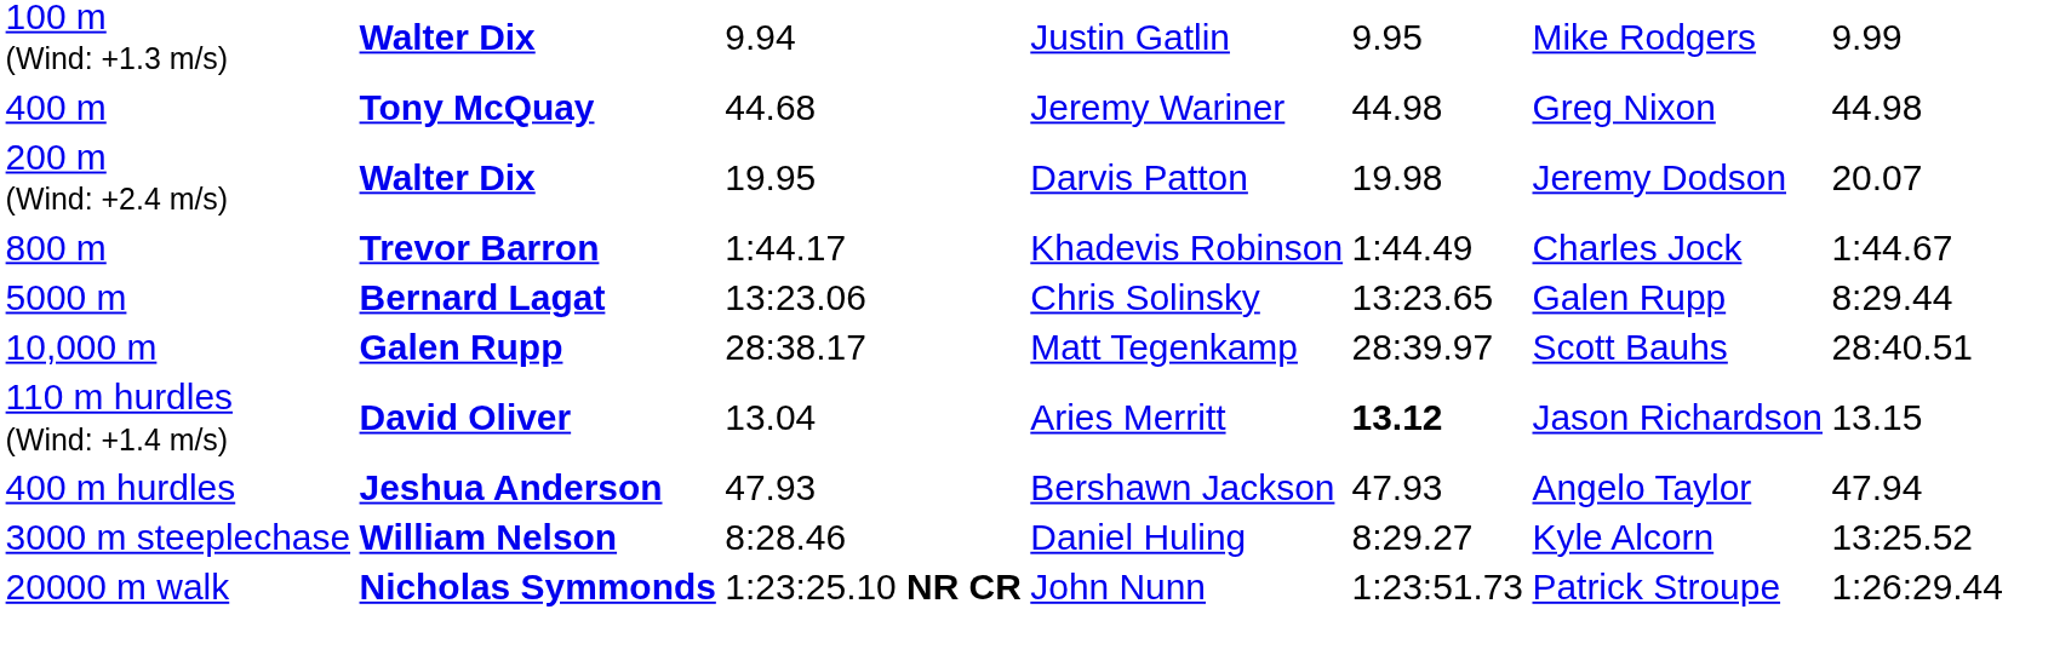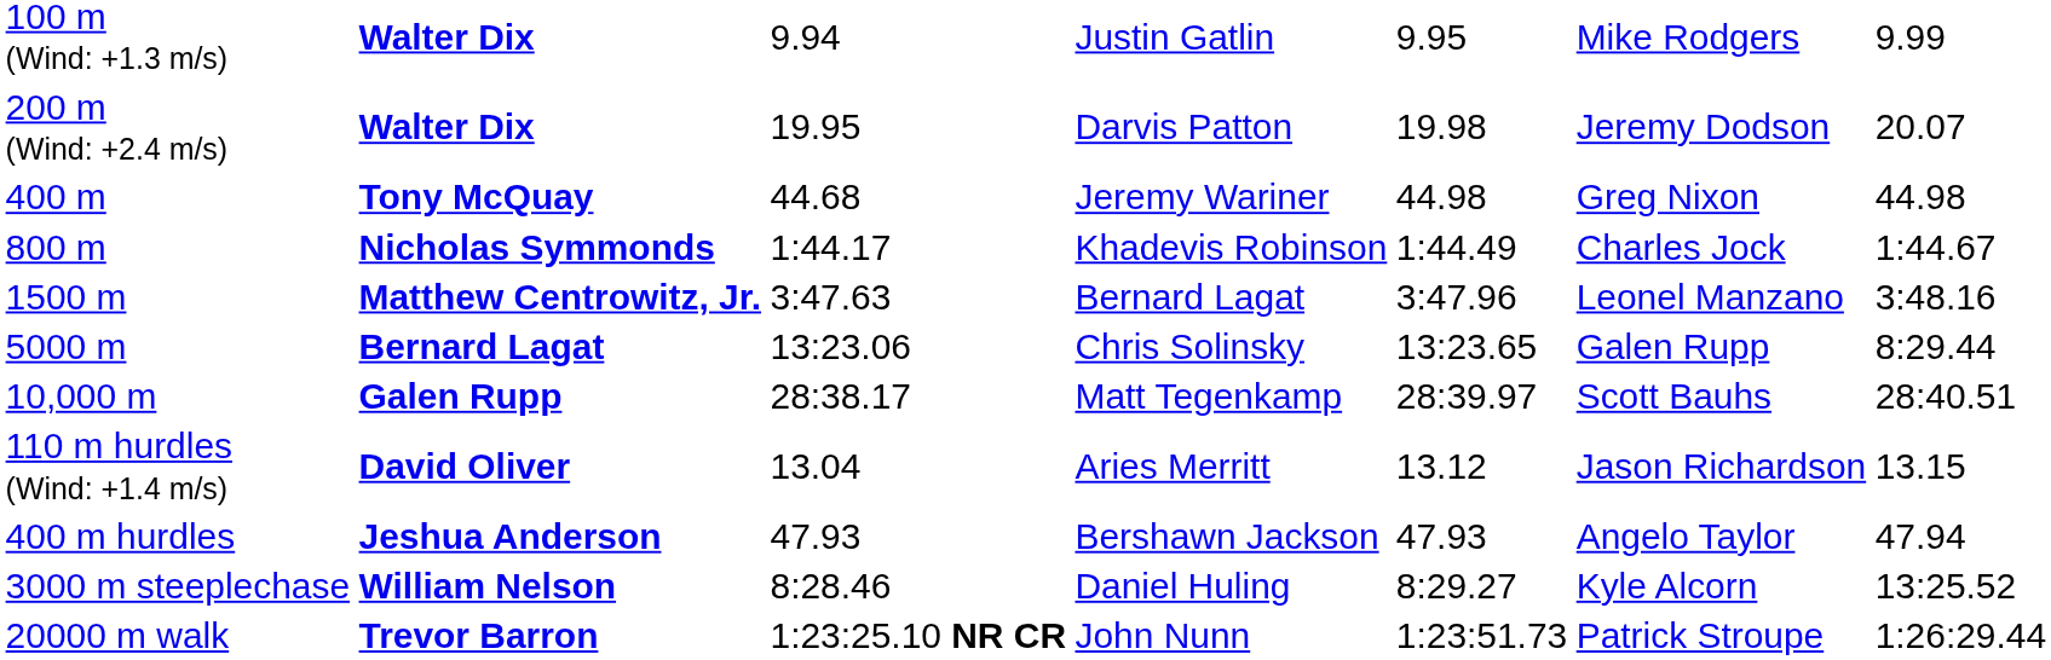 <table>
 <tr>
 <td><a href='#'>100 m</a><br><small>(Wind: +1.3 m/s)</small></td>
 <td><strong><a href='#'>Walter Dix</a></strong></td>
 <td>9.94</td>
 <td><a href='#'>Justin Gatlin</a></td>
 <td>9.95</td>
 <td><a href='#'>Mike Rodgers</a></td>
 <td>9.99</td>
 </tr>
 <tr>
+<td><a href='#'>200 m</a><br><small>(Wind: +2.4 m/s)</small></td>
+<td><strong><a href='#'>Walter Dix</a></strong></td>
+<td>19.95</td>
+<td><a href='#'>Darvis Patton</a></td>
+<td>19.98</td>
+<td><a href='#'>Jeremy Dodson</a></td>
+<td>20.07</td>
+</tr>
+<tr>
 <td><a href='#'>400 m</a></td>
 <td><strong><a href='#'>Tony McQuay</a></strong></td>
 <td>44.68</td>
 <td><a href='#'>Jeremy Wariner</a></td>
 <td>44.98</td>
 <td><a href='#'>Greg Nixon</a></td>
 <td>44.98</td>
 </tr>
 <tr>
-<td><a href='#'>200 m</a><br><small>(Wind: +2.4 m/s)</small></td>
-<td><strong><a href='#'>Walter Dix</a></strong></td>
-<td>19.95</td>
-<td><a href='#'>Darvis Patton</a></td>
-<td>19.98</td>
-<td><a href='#'>Jeremy Dodson</a></td>
-<td>20.07</td>
-</tr>
-<tr>
 <td><a href='#'>800 m</a></td>
-<td><strong><a href='#'>Trevor Barron</a></strong></td>
+<td><strong><a href='#'>Nicholas Symmonds</a></strong></td>
 <td>1:44.17</td>
 <td><a href='#'>Khadevis Robinson</a></td>
 <td>1:44.49</td>
 <td><a href='#'>Charles Jock</a></td>
 <td>1:44.67</td>
+</tr>
+<tr>
+<td><a href='#'>1500 m</a></td>
+<td><strong><a href='#'>Matthew Centrowitz, Jr.</a></strong></td>
+<td>3:47.63</td>
+<td><a href='#'>Bernard Lagat</a></td>
+<td>3:47.96</td>
+<td><a href='#'>Leonel Manzano</a></td>
+<td>3:48.16</td>
 </tr>
 <tr>
 <td><a href='#'>5000 m</a></td>
 <td><strong><a href='#'>Bernard Lagat</a></strong></td>
 <td>13:23.06</td>
 <td><a href='#'>Chris Solinsky</a></td>
 <td>13:23.65</td>
 <td><a href='#'>Galen Rupp</a></td>
 <td>8:29.44</td>
 </tr>
 <tr>
 <td><a href='#'>10,000 m</a></td>
 <td><strong><a href='#'>Galen Rupp</a></strong></td>
 <td>28:38.17</td>
 <td><a href='#'>Matt Tegenkamp</a></td>
 <td>28:39.97</td>
 <td><a href='#'>Scott Bauhs</a></td>
 <td>28:40.51</td>
 </tr>
 <tr>
 <td><a href='#'>110 m hurdles</a><br><small>(Wind: +1.4 m/s)</small></td>
 <td><strong><a href='#'>David Oliver</a></strong></td>
 <td>13.04</td>
 <td><a href='#'>Aries Merritt</a></td>
-<td><strong>13.12</strong></td>
+<td>13.12</td>
 <td><a href='#'>Jason Richardson</a></td>
 <td>13.15</td>
 </tr>
 <tr>
 <td><a href='#'>400 m hurdles</a></td>
 <td><strong><a href='#'>Jeshua Anderson</a></strong></td>
 <td>47.93</td>
 <td><a href='#'>Bershawn Jackson</a></td>
 <td>47.93</td>
 <td><a href='#'>Angelo Taylor</a></td>
 <td>47.94</td>
 </tr>
 <tr>
 <td><a href='#'>3000 m steeplechase</a></td>
 <td><strong><a href='#'>William Nelson</a></strong></td>
 <td>8:28.46</td>
 <td><a href='#'>Daniel Huling</a></td>
 <td>8:29.27</td>
 <td><a href='#'>Kyle Alcorn</a></td>
 <td>13:25.52</td>
 </tr>
 <tr>
 <td><a href='#'>20000 m walk</a></td>
-<td><strong><a href='#'>Nicholas Symmonds</a></strong></td>
+<td><strong><a href='#'>Trevor Barron</a></strong></td>
 <td>1:23:25.10 <strong>NR</strong> <strong>CR</strong></td>
 <td><a href='#'>John Nunn</a></td>
 <td>1:23:51.73</td>
 <td><a href='#'>Patrick Stroupe</a></td>
 <td>1:26:29.44</td>
 </tr>
 </table>
